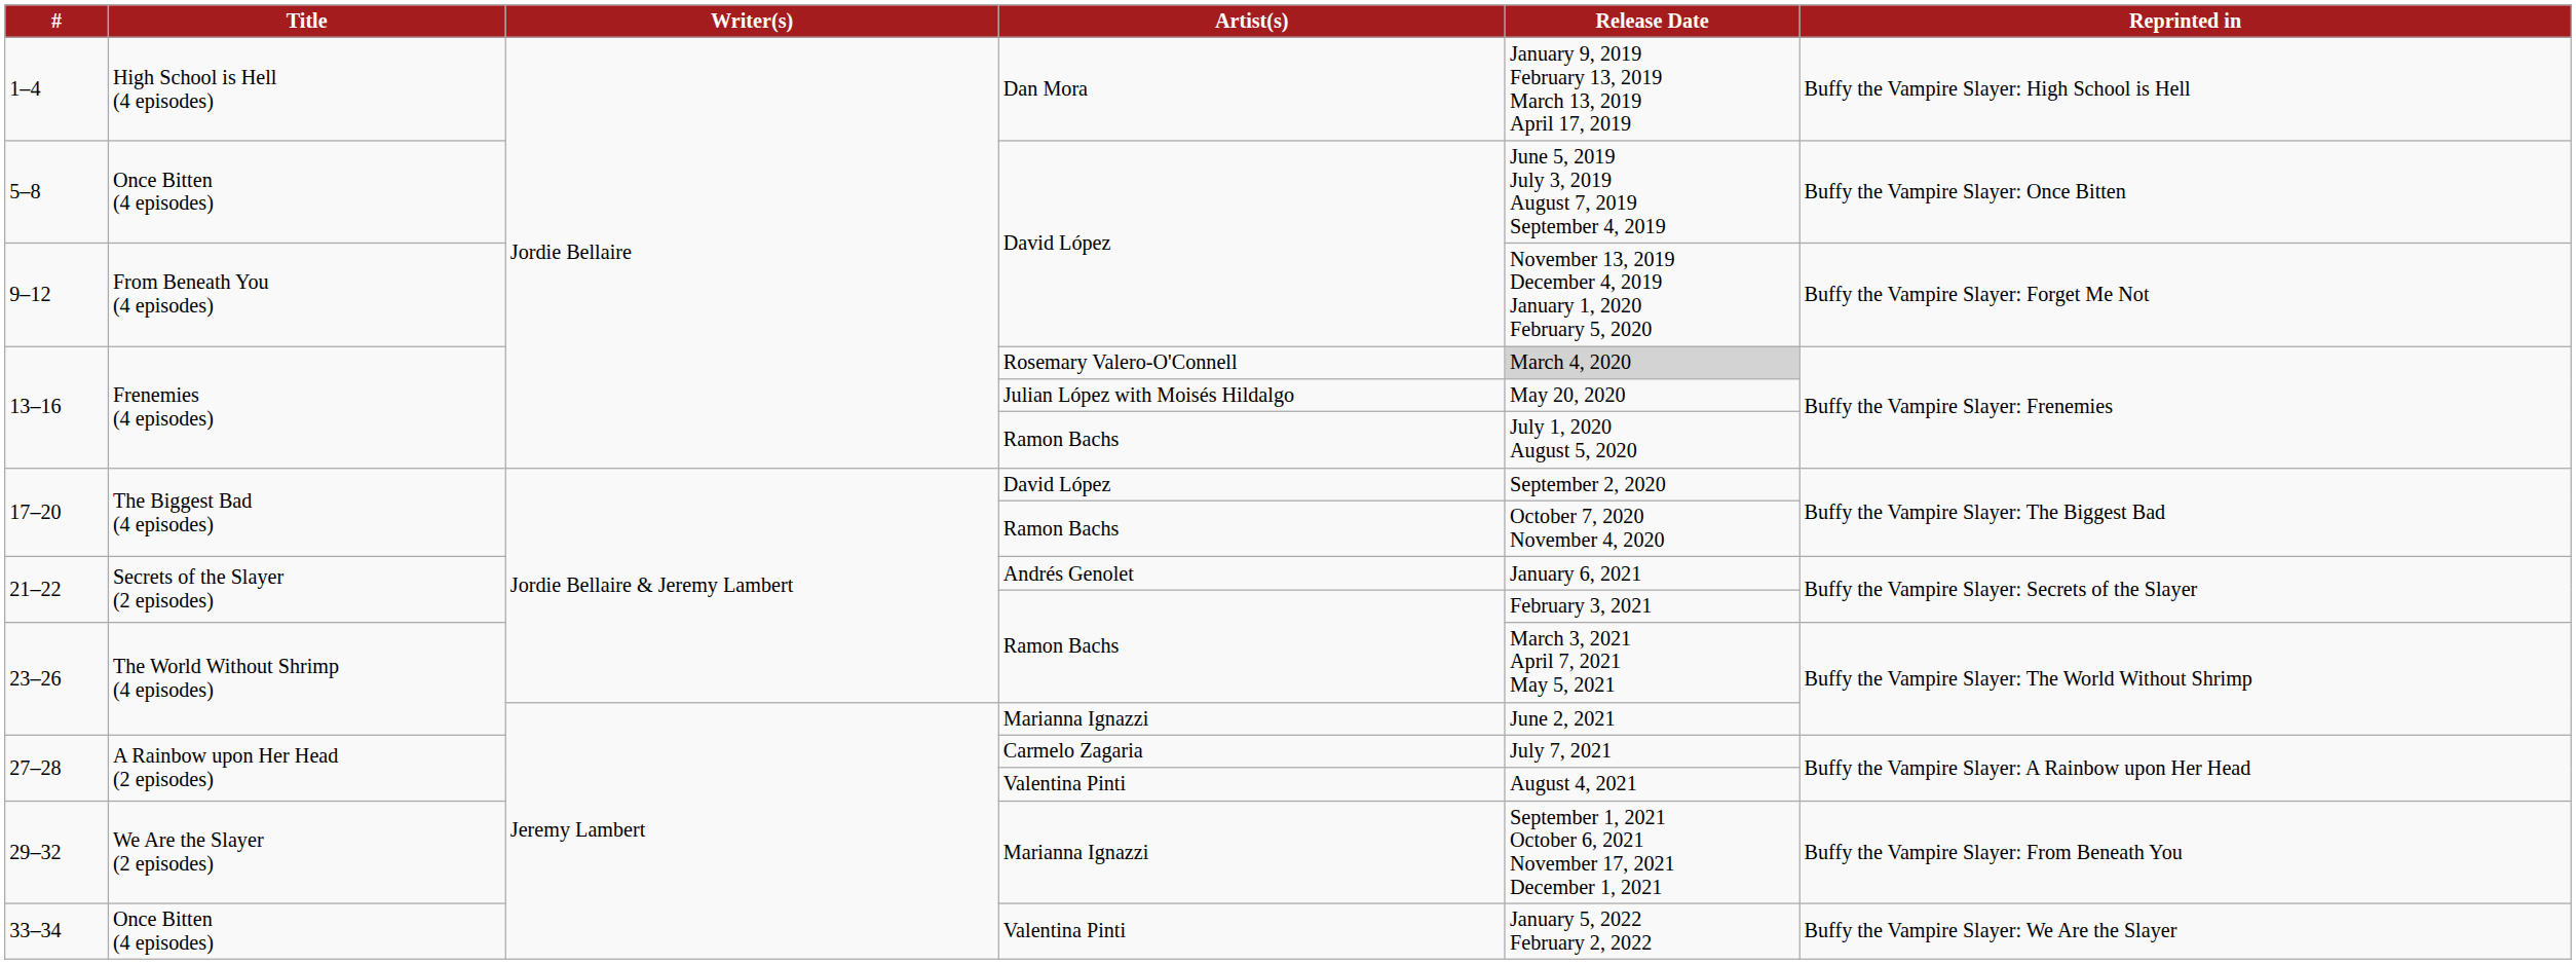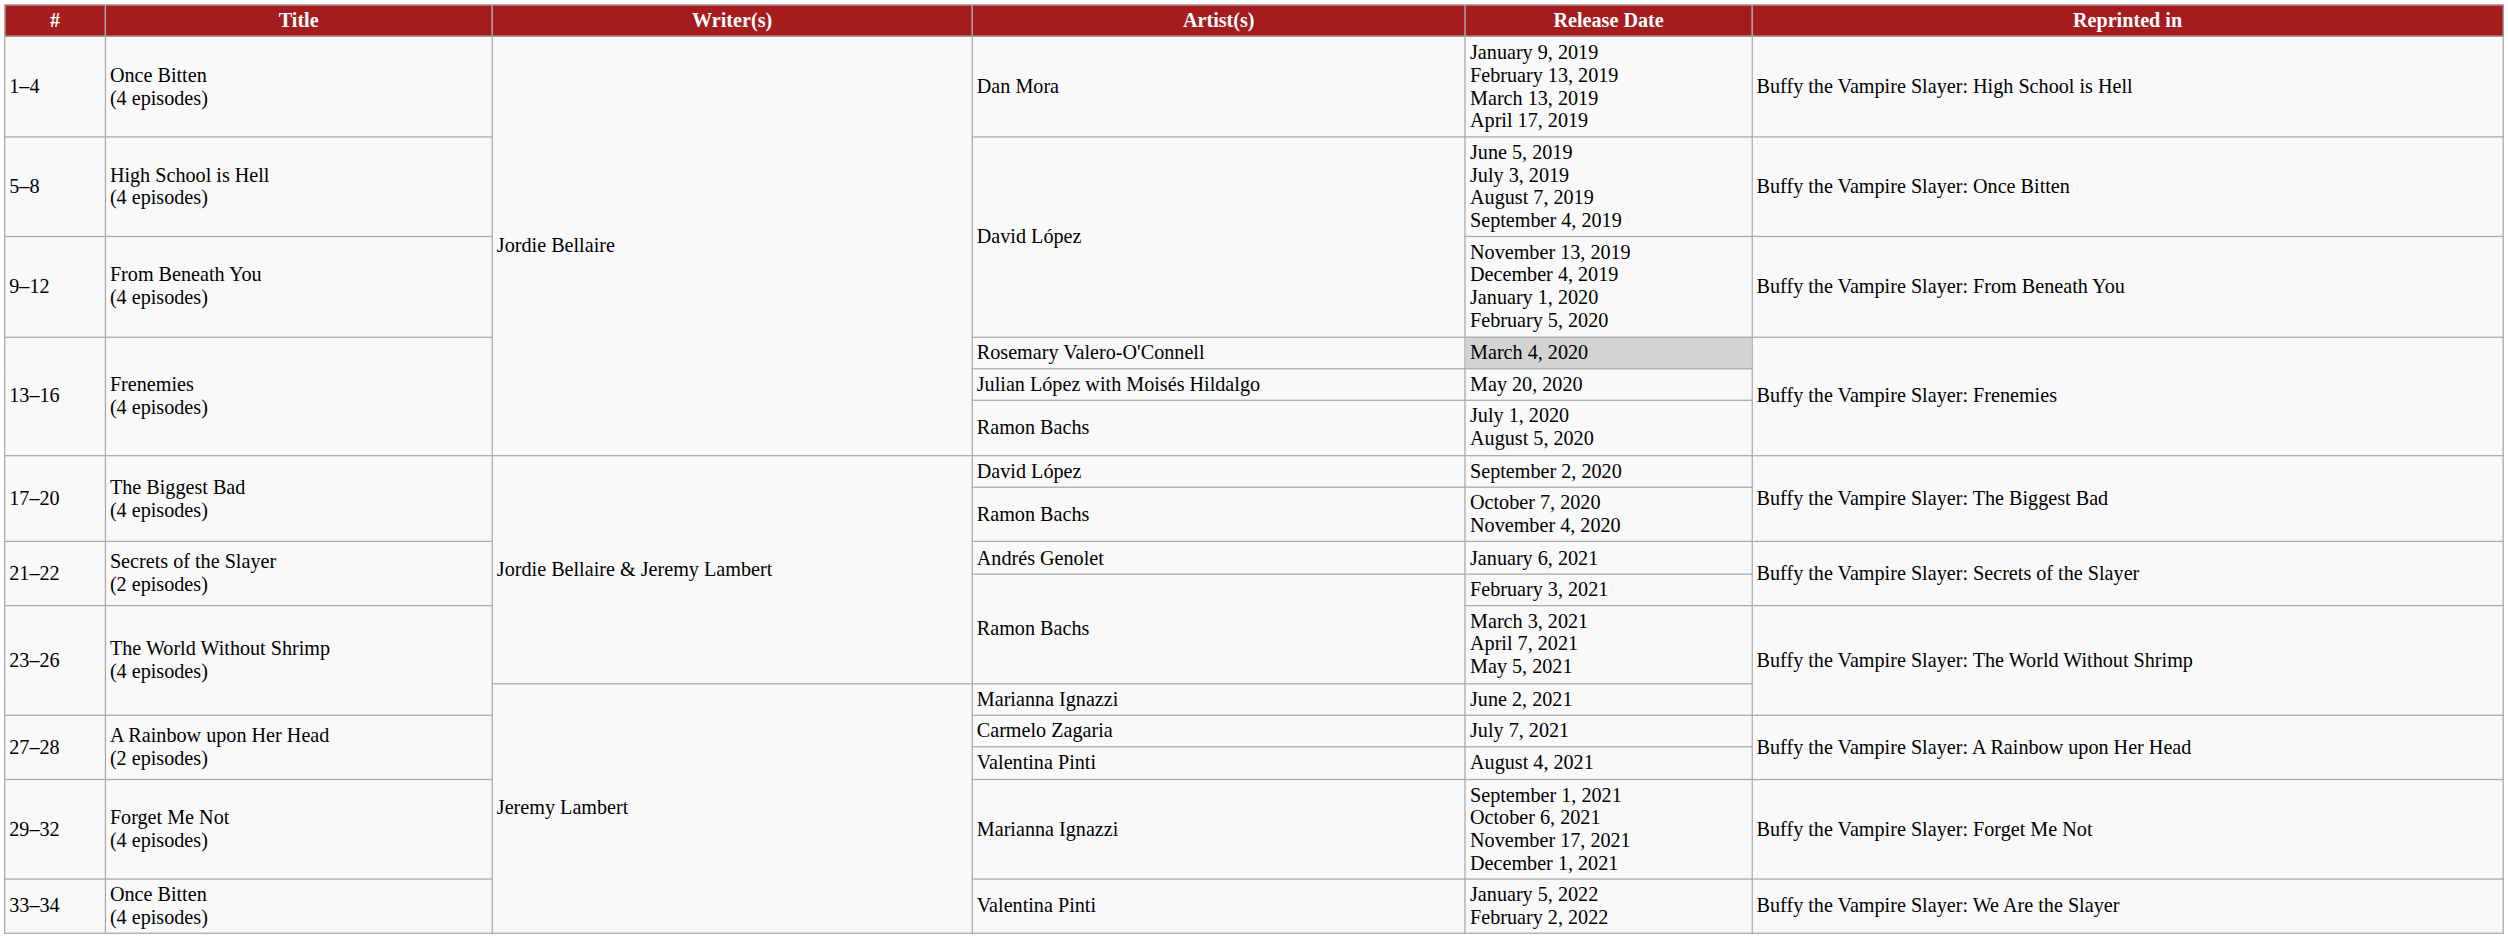 <table style="width: 100%;" class="wikitable">
 <tr>
 <th style="background: #A41C1E; color: white;">#</th>
 <th style="background: #A41C1E; color: white;">Title</th>
 <th style="background: #A41C1E; color: white;">Writer(s)</th>
 <th style="background: #A41C1E; color: white;">Artist(s)</th>
 <th style="background: #A41C1E; color: white;">Release Date</th>
 <th style="background: #A41C1E; color: white;">Reprinted in</th>
 </tr>
 <tr>
 <td>1–4</td>
-<td>High School is Hell<br>(4 episodes)</td>
+<td>Once Bitten<br>(4 episodes)</td>
 <td rowspan="6">Jordie Bellaire</td>
 <td>Dan Mora</td>
 <td>January 9, 2019 <br>February 13, 2019 <br>March 13, 2019 <br>April 17, 2019</td>
 <td>Buffy the Vampire Slayer: High School is Hell</td>
 </tr>
 <tr>
 <td>5–8</td>
-<td>Once Bitten<br>(4 episodes)</td>
+<td>High School is Hell<br>(4 episodes)</td>
 <td rowspan="2">David López</td>
 <td>June 5, 2019 <br>July 3, 2019 <br>August 7, 2019 <br>September 4, 2019</td>
 <td>Buffy the Vampire Slayer: Once Bitten</td>
 </tr>
 <tr>
 <td>9–12</td>
 <td>From Beneath You<br>(4 episodes)</td>
 <td>November 13, 2019 <br>December 4, 2019 <br>January 1, 2020 <br>February 5, 2020</td>
-<td>Buffy the Vampire Slayer: Forget Me Not</td>
+<td>Buffy the Vampire Slayer: From Beneath You</td>
 </tr>
 <tr>
 <td rowspan="3">13–16</td>
 <td rowspan="3">Frenemies<br>(4 episodes)</td>
 <td>Rosemary Valero-O'Connell</td>
 <td style="background: lightgrey;">March 4, 2020</td>
 <td rowspan="3">Buffy the Vampire Slayer: Frenemies</td>
 </tr>
 <tr>
 <td>Julian López with Moisés Hildalgo</td>
 <td>May 20, 2020</td>
 </tr>
 <tr>
 <td>Ramon Bachs</td>
 <td>July 1, 2020 <br>August 5, 2020</td>
 </tr>
 <tr>
 <td rowspan="2">17–20</td>
 <td rowspan="2">The Biggest Bad<br>(4 episodes)</td>
 <td rowspan="5">Jordie Bellaire & Jeremy Lambert</td>
 <td>David López</td>
 <td>September 2, 2020</td>
 <td rowspan="2">Buffy the Vampire Slayer: The Biggest Bad</td>
 </tr>
 <tr>
 <td>Ramon Bachs</td>
 <td>October 7, 2020<br>November 4, 2020</td>
 </tr>
 <tr>
 <td rowspan="2">21–22</td>
 <td rowspan="2">Secrets of the Slayer<br>(2 episodes)</td>
 <td>Andrés Genolet</td>
 <td>January 6, 2021<br></td>
 <td rowspan="2">Buffy the Vampire Slayer: Secrets of the Slayer</td>
 </tr>
 <tr>
 <td rowspan="2">Ramon Bachs</td>
 <td>February 3, 2021</td>
 </tr>
 <tr>
 <td rowspan ="2">23–26</td>
 <td rowspan="2">The World Without Shrimp<br>(4 episodes)</td>
 <td>March 3, 2021<br>April 7, 2021<br>May 5, 2021</td>
 <td rowspan="2">Buffy the Vampire Slayer: The World Without Shrimp</td>
 </tr>
 <tr>
 <td rowspan="5">Jeremy Lambert</td>
 <td>Marianna Ignazzi</td>
 <td>June 2, 2021</td>
 </tr>
 <tr>
 <td rowspan="2">27–28</td>
 <td rowspan="2">A Rainbow upon Her Head<br>(2 episodes)</td>
 <td>Carmelo Zagaria</td>
 <td>July 7, 2021</td>
 <td rowspan="2">Buffy the Vampire Slayer: A Rainbow upon Her Head</td>
 </tr>
 <tr>
 <td>Valentina Pinti</td>
 <td>August 4, 2021</td>
 </tr>
 <tr>
 <td>29–32</td>
-<td>We Are the Slayer<br>(2 episodes)</td>
+<td>Forget Me Not<br>(4 episodes)</td>
 <td>Marianna Ignazzi</td>
 <td>September 1, 2021<br>October 6, 2021<br>November 17, 2021<br>December 1, 2021</td>
-<td>Buffy the Vampire Slayer: From Beneath You</td>
+<td>Buffy the Vampire Slayer: Forget Me Not</td>
 </tr>
 <tr>
 <td>33–34</td>
 <td>Once Bitten<br>(4 episodes)</td>
 <td>Valentina Pinti</td>
 <td>January 5, 2022<br>February 2, 2022</td>
 <td>Buffy the Vampire Slayer: We Are the Slayer</td>
 </tr>
 </table>
